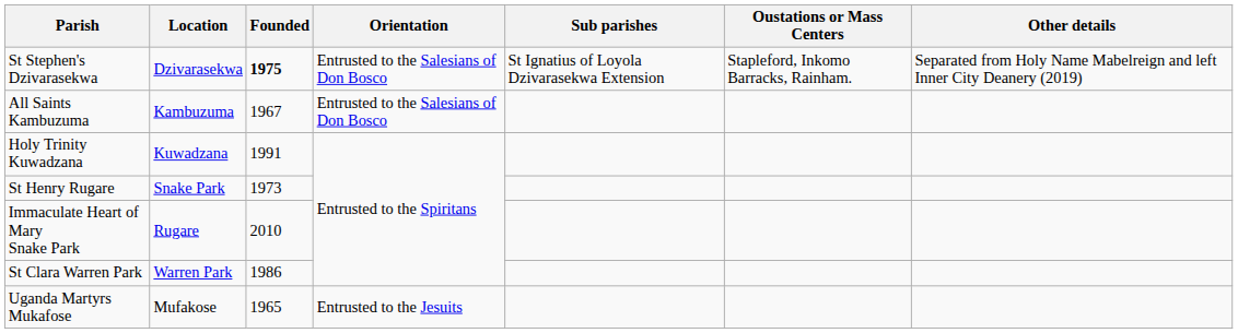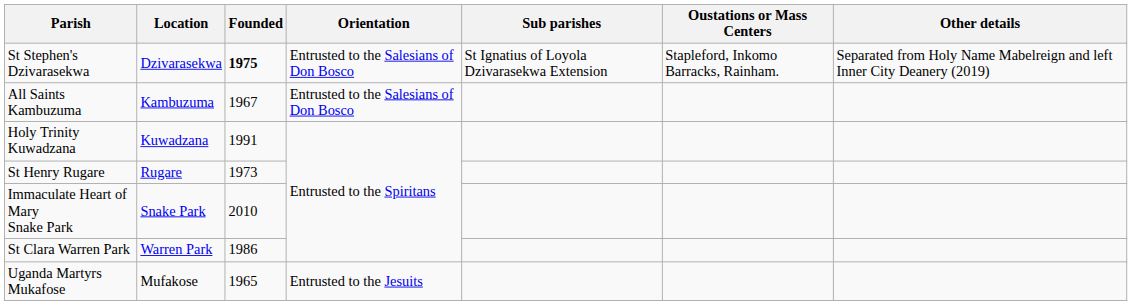 <table class="wikitable sortable">
 <tr>
 <th>Parish</th>
 <th>Location</th>
 <th>Founded</th>
 <th>Orientation</th>
 <th>Sub parishes</th>
 <th>Oustations or Mass Centers</th>
 <th>Other details</th>
 </tr>
 <tr>
 <td>St Stephen's Dzivarasekwa</td>
 <td><a href='#'>Dzivarasekwa</a></td>
 <td><strong>1975</strong></td>
 <td>Entrusted to the <a href='#'>Salesians of Don Bosco</a></td>
 <td>St Ignatius of Loyola Dzivarasekwa Extension</td>
 <td>Stapleford, Inkomo Barracks, Rainham.</td>
 <td> Separated from Holy Name Mabelreign and left Inner City Deanery (2019)</td>
 </tr>
 <tr>
 <td>All Saints Kambuzuma</td>
 <td><a href='#'>Kambuzuma</a></td>
 <td>1967</td>
 <td>Entrusted to the <a href='#'>Salesians of Don Bosco</a></td>
 <td></td>
 <td></td>
 <td></td>
 </tr>
 <tr>
 <td>Holy Trinity Kuwadzana</td>
 <td><a href='#'>Kuwadzana</a></td>
 <td>1991</td>
 <td rowspan="4">Entrusted to the <a href='#'>Spiritans</a></td>
 <td></td>
 <td></td>
 <td></td>
 </tr>
 <tr>
 <td>St Henry Rugare</td>
-<td><a href='#'>Snake Park</a></td>
+<td><a href='#'>Rugare</a></td>
 <td>1973</td>
 <td></td>
 <td></td>
 <td></td>
 </tr>
 <tr>
 <td>Immaculate Heart of Mary<br>Snake Park</td>
-<td><a href='#'>Rugare</a></td>
+<td><a href='#'>Snake Park</a></td>
 <td>2010</td>
 <td></td>
 <td></td>
 <td></td>
 </tr>
 <tr>
 <td>St Clara Warren Park</td>
 <td><a href='#'>Warren Park</a></td>
 <td>1986</td>
 <td></td>
 <td></td>
 <td></td>
 </tr>
 <tr>
 <td>Uganda Martyrs Mukafose</td>
 <td>Mufakose</td>
 <td>1965</td>
 <td>Entrusted to the <a href='#'>Jesuits</a></td>
 <td></td>
 <td></td>
 <td></td>
 </tr>
 </table>
